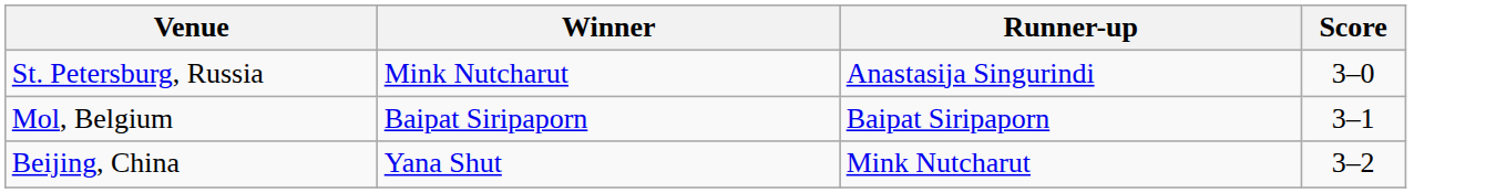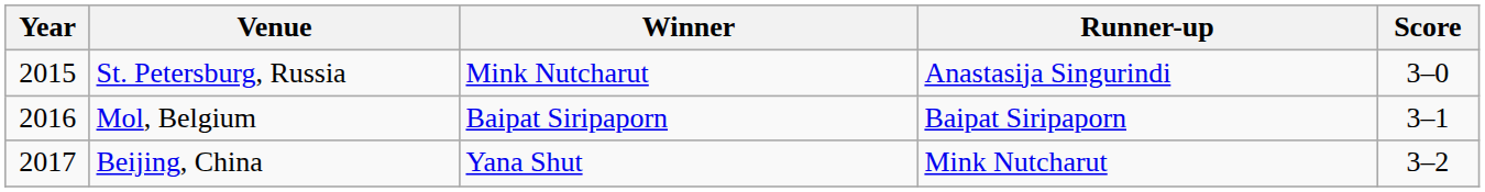 <table class="wikitable">
 <tr>
+<th width=40>Year</th>
 <th width=200>Venue</th>
 <th width=250>Winner</th>
 <th width=250>Runner-up</th>
 <th width=50>Score</th>
 </tr>
 <tr>
+<td align="center">2015</td>
 <td> <a href='#'>St. Petersburg</a>, Russia</td>
 <td> <a href='#'>Mink Nutcharut</a></td>
 <td> <a href='#'>Anastasija Singurindi</a></td>
 <td align = "center">3–0</td>
 </tr>
 <tr>
+<td align="center">2016</td>
 <td> <a href='#'>Mol</a>, Belgium</td>
 <td> <a href='#'>Baipat Siripaporn</a></td>
 <td> <a href='#'>Baipat Siripaporn</a></td>
 <td align = "center">3–1</td>
 </tr>
 <tr>
+<td align="center">2017</td>
 <td> <a href='#'>Beijing</a>, China</td>
 <td> <a href='#'>Yana Shut</a></td>
 <td> <a href='#'>Mink Nutcharut</a></td>
 <td align = "center">3–2</td>
 </tr>
 </table>
